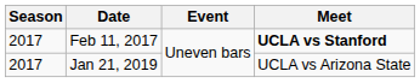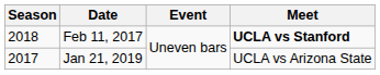 <table class="wikitable">
 <tr>
 <th>Season</th>
 <th>Date</th>
 <th>Event</th>
 <th>Meet</th>
 </tr>
 <tr>
-<td>2017</td>
+<td>2018</td>
 <td>Feb 11, 2017</td>
 <td rowspan="2">Uneven bars</td>
 <td><strong>UCLA vs Stanford</strong></td>
 </tr>
 <tr>
 <td>2017</td>
 <td>Jan 21, 2019</td>
 <td>UCLA vs Arizona State</td>
 </tr>
 </table>
